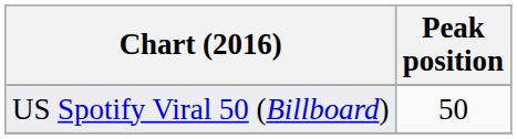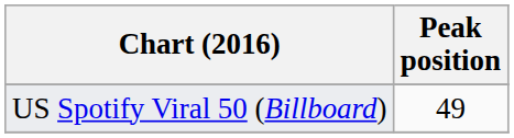 <table class="wikitable sortable plainrowheaders">
 <tr>
 <th>Chart (2016)</th>
 <th>Peak<br> position</th>
 </tr>
 <tr>
 </tr>
 <tr bgcolor=#ebedf0>
 <td>US <a href='#'>Spotify Viral 50</a> (<a href='#'><em>Billboard</em></a>)</td>
-<td style="text-align:center;" bgcolor=fafafa>50</td>
+<td style="text-align:center;" bgcolor=fafafa>49</td>
 </tr>
 <tr>
 </tr>
 </table>
